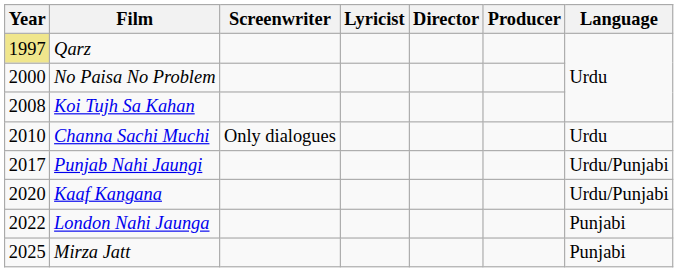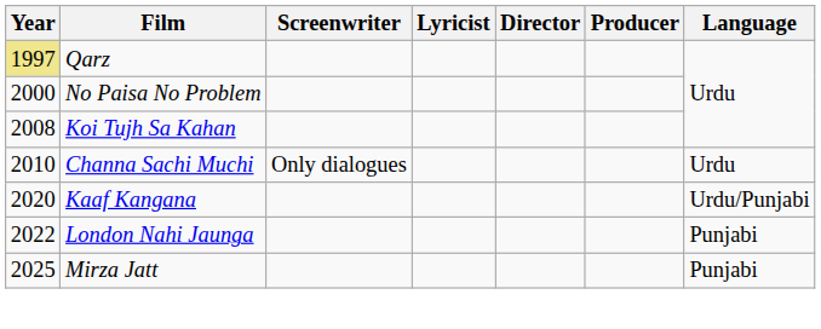 <table class="wikitable sortable">
 <tr>
 <th>Year</th>
 <th>Film</th>
 <th>Screenwriter</th>
 <th>Lyricist</th>
 <th>Director</th>
 <th>Producer</th>
 <th>Language</th>
 </tr>
 <tr>
 <td style="background: khaki;">1997</td>
 <td><em>Qarz</em></td>
 <td></td>
 <td></td>
 <td></td>
 <td></td>
 <td rowspan="3">Urdu</td>
 </tr>
 <tr>
 <td>2000</td>
 <td><em>No Paisa No Problem</em></td>
 <td></td>
 <td></td>
 <td></td>
 <td></td>
 </tr>
 <tr>
 <td>2008</td>
 <td><em><a href='#'>Koi Tujh Sa Kahan</a></em></td>
 <td></td>
 <td></td>
 <td></td>
 <td></td>
 </tr>
 <tr>
 <td>2010</td>
 <td><em><a href='#'>Channa Sachi Muchi</a></em></td>
 <td>Only dialogues</td>
 <td></td>
 <td></td>
 <td></td>
 <td>Urdu</td>
 </tr>
 <tr>
-<td>2017</td>
-<td><em><a href='#'>Punjab Nahi Jaungi</a></em></td>
-<td></td>
-<td></td>
-<td></td>
-<td></td>
-<td>Urdu/Punjabi</td>
-</tr>
-<tr>
 <td>2020</td>
 <td><em><a href='#'>Kaaf Kangana</a></em></td>
 <td></td>
 <td></td>
 <td></td>
 <td></td>
 <td>Urdu/Punjabi</td>
 </tr>
 <tr>
 <td>2022</td>
 <td><em><a href='#'>London Nahi Jaunga</a></em></td>
 <td></td>
 <td></td>
 <td></td>
 <td></td>
 <td>Punjabi</td>
 </tr>
 <tr>
 <td>2025</td>
 <td><em>Mirza Jatt</em></td>
 <td></td>
 <td></td>
 <td></td>
 <td></td>
 <td>Punjabi</td>
 </tr>
 </table>
